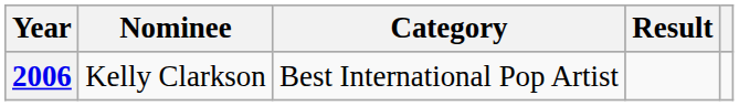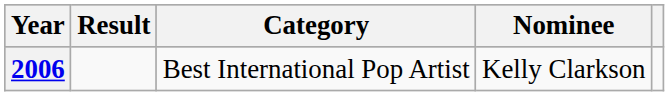 <table class="wikitable plainrowheaders">
 <tr>
 <th>Year</th>
+<th>Result</th>
+<th>Category</th>
 <th>Nominee</th>
-<th>Category</th>
-<th>Result</th>
 <th></th>
 </tr>
 <tr>
 <th scope="row"><a href='#'>2006</a></th>
+<td></td>
+<td>Best International Pop Artist</td>
 <td>Kelly Clarkson</td>
-<td>Best International Pop Artist</td>
-<td></td>
 <td align="center"></td>
 </tr>
 </table>
